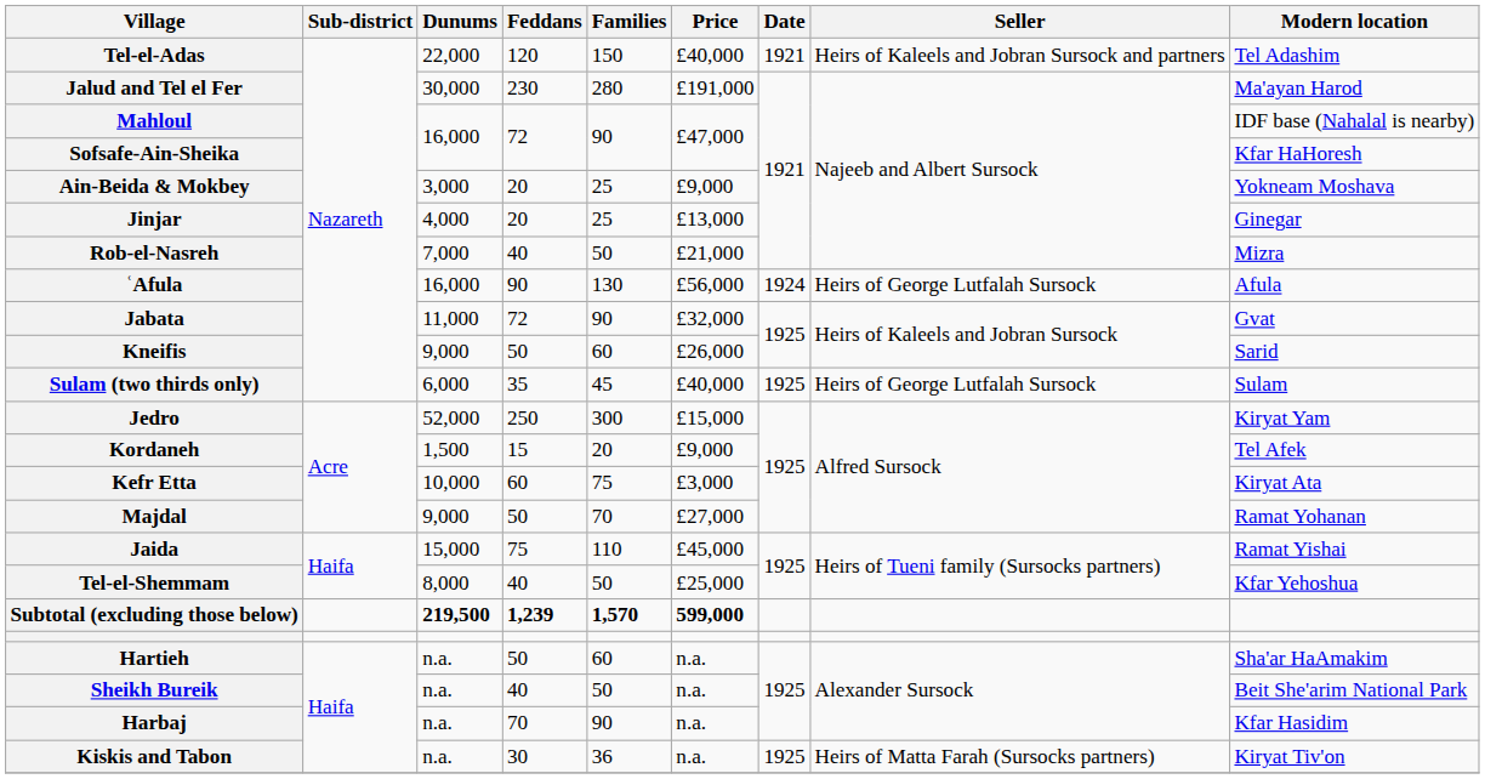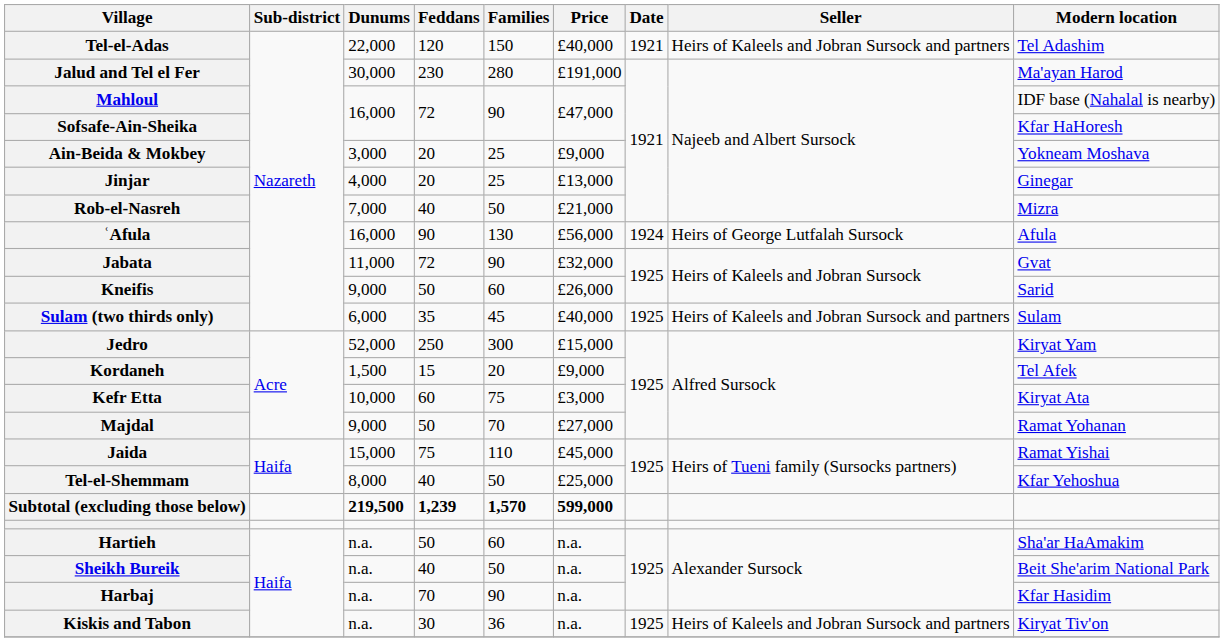 <table class="wikitable sortable">
 <tr>
 <th>Village</th>
 <th>Sub-district</th>
 <th>Dunums</th>
 <th>Feddans</th>
 <th>Families</th>
 <th>Price</th>
 <th>Date</th>
 <th>Seller</th>
 <th>Modern location</th>
 </tr>
 <tr>
 <th>Tel-el-Adas</th>
 <td rowspan="11"><a href='#'>Nazareth</a></td>
 <td>22,000</td>
 <td>120</td>
 <td>150</td>
 <td>£40,000</td>
 <td>1921</td>
 <td>Heirs of Kaleels and Jobran Sursock and partners</td>
 <td><a href='#'>Tel Adashim</a></td>
 </tr>
 <tr>
 <th>Jalud and Tel el Fer</th>
 <td>30,000</td>
 <td>230</td>
 <td>280</td>
 <td>£191,000</td>
 <td rowspan="6">1921</td>
 <td rowspan="6">Najeeb and Albert Sursock</td>
 <td><a href='#'>Ma'ayan Harod</a></td>
 </tr>
 <tr>
 <th><a href='#'>Mahloul</a></th>
 <td rowspan=2>16,000</td>
 <td rowspan=2>72</td>
 <td rowspan=2>90</td>
 <td rowspan=2>£47,000</td>
 <td>IDF base (<a href='#'>Nahalal</a> is nearby)</td>
 </tr>
 <tr>
 <th>Sofsafe-Ain-Sheika</th>
 <td><a href='#'>Kfar HaHoresh</a></td>
 </tr>
 <tr>
 <th>Ain-Beida & Mokbey</th>
 <td>3,000</td>
 <td>20</td>
 <td>25</td>
 <td>£9,000</td>
 <td><a href='#'>Yokneam Moshava</a></td>
 </tr>
 <tr>
 <th>Jinjar</th>
 <td>4,000</td>
 <td>20</td>
 <td>25</td>
 <td>£13,000</td>
 <td><a href='#'>Ginegar</a></td>
 </tr>
 <tr>
 <th>Rob-el-Nasreh</th>
 <td>7,000</td>
 <td>40</td>
 <td>50</td>
 <td>£21,000</td>
 <td><a href='#'>Mizra</a></td>
 </tr>
 <tr>
 <th>ʿAfula</th>
 <td>16,000</td>
 <td>90</td>
 <td>130</td>
 <td>£56,000</td>
 <td>1924</td>
 <td>Heirs of George Lutfalah Sursock</td>
 <td><a href='#'>Afula</a></td>
 </tr>
 <tr>
 <th>Jabata</th>
 <td>11,000</td>
 <td>72</td>
 <td>90</td>
 <td>£32,000</td>
 <td rowspan="2">1925</td>
 <td rowspan="2">Heirs of Kaleels and Jobran Sursock</td>
 <td><a href='#'>Gvat</a></td>
 </tr>
 <tr>
 <th>Kneifis</th>
 <td>9,000</td>
 <td>50</td>
 <td>60</td>
 <td>£26,000</td>
 <td><a href='#'>Sarid</a></td>
 </tr>
 <tr>
 <th><a href='#'>Sulam</a> (two thirds only)</th>
 <td>6,000</td>
 <td>35</td>
 <td>45</td>
 <td>£40,000</td>
 <td>1925</td>
-<td>Heirs of George Lutfalah Sursock</td>
+<td>Heirs of Kaleels and Jobran Sursock and partners</td>
 <td><a href='#'>Sulam</a></td>
 </tr>
 <tr>
 <th>Jedro</th>
 <td rowspan="4"><a href='#'>Acre</a></td>
 <td>52,000</td>
 <td>250</td>
 <td>300</td>
 <td>£15,000</td>
 <td rowspan="4">1925</td>
 <td rowspan="4">Alfred Sursock</td>
 <td><a href='#'>Kiryat Yam</a></td>
 </tr>
 <tr>
 <th>Kordaneh</th>
 <td>1,500</td>
 <td>15</td>
 <td>20</td>
 <td>£9,000</td>
 <td><a href='#'>Tel Afek</a></td>
 </tr>
 <tr>
 <th>Kefr Etta</th>
 <td>10,000</td>
 <td>60</td>
 <td>75</td>
 <td>£3,000</td>
 <td><a href='#'>Kiryat Ata</a></td>
 </tr>
 <tr>
 <th>Majdal</th>
 <td>9,000</td>
 <td>50</td>
 <td>70</td>
 <td>£27,000</td>
 <td><a href='#'>Ramat Yohanan</a></td>
 </tr>
 <tr>
 <th>Jaida</th>
 <td rowspan="2"><a href='#'>Haifa</a></td>
 <td>15,000</td>
 <td>75</td>
 <td>110</td>
 <td>£45,000</td>
 <td rowspan="2">1925</td>
 <td rowspan="2">Heirs of <a href='#'>Tueni</a> family (Sursocks partners)</td>
 <td><a href='#'>Ramat Yishai</a></td>
 </tr>
 <tr>
 <th>Tel-el-Shemmam</th>
 <td>8,000</td>
 <td>40</td>
 <td>50</td>
 <td>£25,000</td>
 <td><a href='#'>Kfar Yehoshua</a></td>
 </tr>
 <tr>
 <th>Subtotal (excluding those below)</th>
 <td></td>
 <td><strong>219,500</strong></td>
 <td><strong>1,239</strong></td>
 <td><strong>1,570</strong></td>
 <td><strong>599,000</strong></td>
 <td></td>
 <td></td>
 <td></td>
 </tr>
 <tr>
 <th></th>
 <td></td>
 <td></td>
 <td></td>
 <td></td>
 <td></td>
 <td></td>
 <td></td>
 <td></td>
 </tr>
 <tr>
 <th>Hartieh</th>
 <td rowspan="4"><a href='#'>Haifa</a></td>
 <td>n.a.</td>
 <td>50</td>
 <td>60</td>
 <td>n.a.</td>
 <td rowspan="3">1925</td>
 <td rowspan="3">Alexander Sursock</td>
 <td><a href='#'>Sha'ar HaAmakim</a></td>
 </tr>
 <tr>
 <th><a href='#'>Sheikh Bureik</a></th>
 <td>n.a.</td>
 <td>40</td>
 <td>50</td>
 <td>n.a.</td>
 <td><a href='#'>Beit She'arim National Park</a></td>
 </tr>
 <tr>
 <th>Harbaj</th>
 <td>n.a.</td>
 <td>70</td>
 <td>90</td>
 <td>n.a.</td>
 <td><a href='#'>Kfar Hasidim</a></td>
 </tr>
 <tr>
 <th>Kiskis and Tabon</th>
 <td>n.a.</td>
 <td>30</td>
 <td>36</td>
 <td>n.a.</td>
 <td>1925</td>
-<td>Heirs of Matta Farah (Sursocks partners)</td>
+<td>Heirs of Kaleels and Jobran Sursock and partners</td>
 <td><a href='#'>Kiryat Tiv'on</a></td>
 </tr>
 <tr>
 </tr>
 </table>
